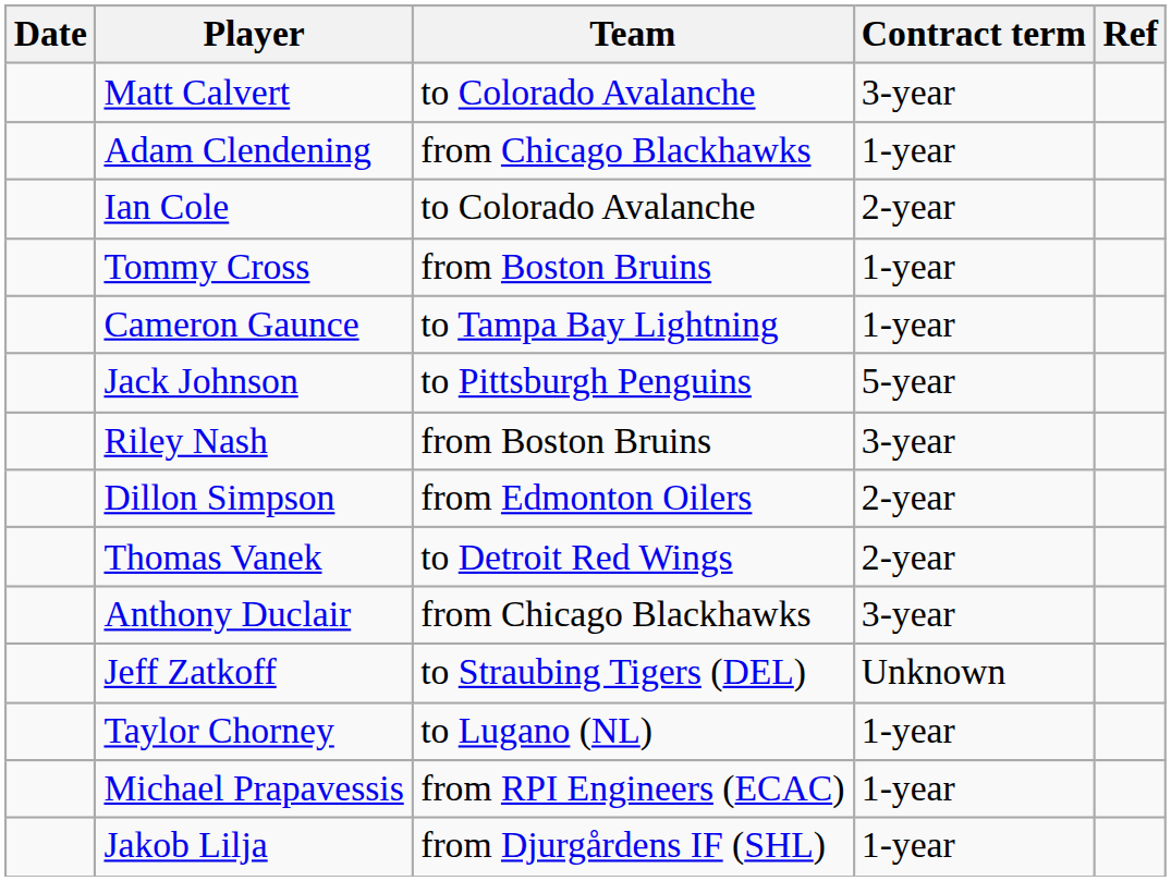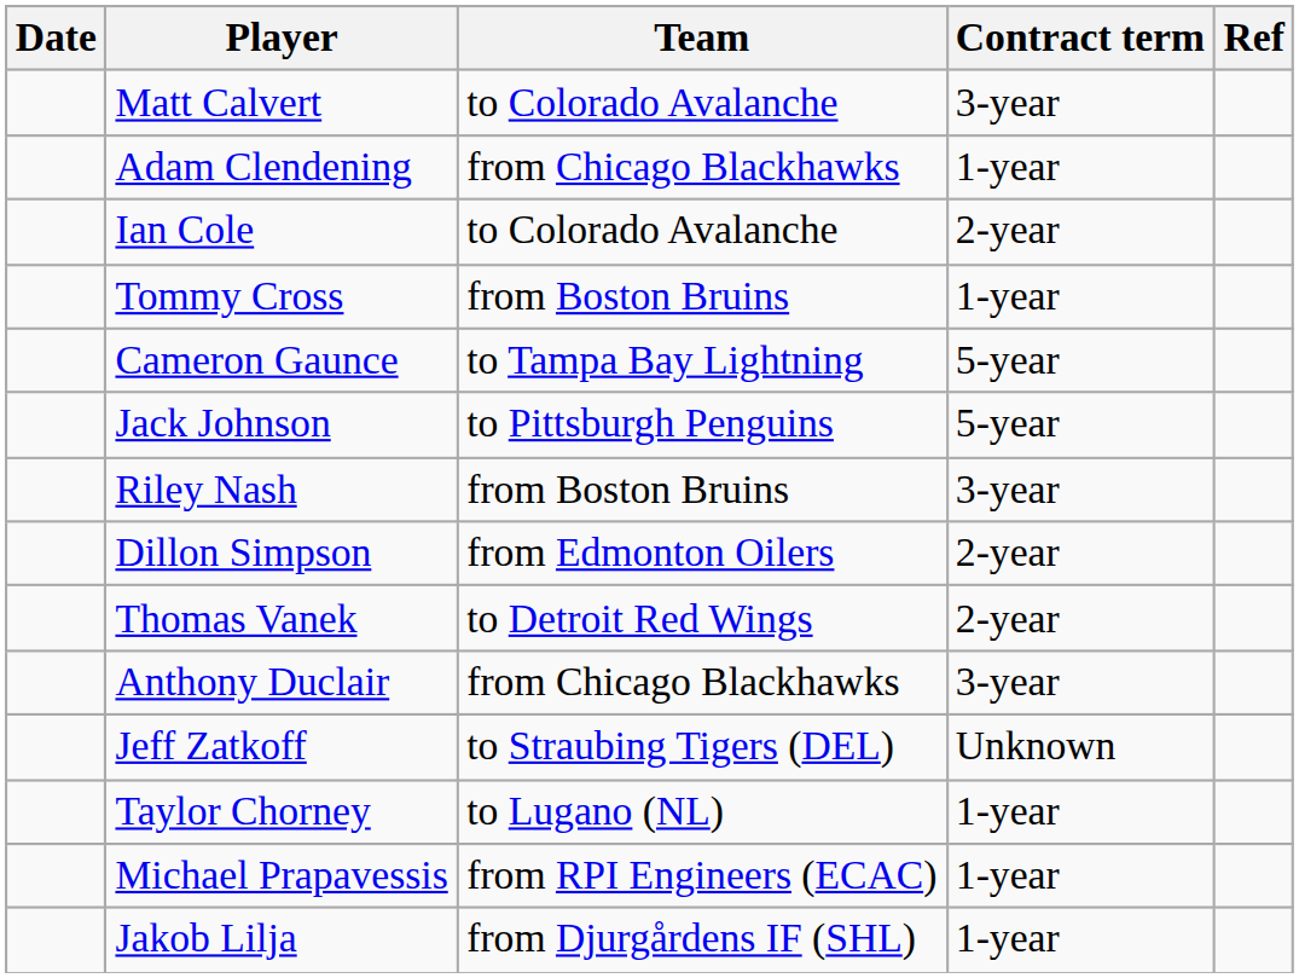 <table class="wikitable">
 <tr>
 <th>Date</th>
 <th>Player</th>
 <th>Team</th>
 <th>Contract term</th>
 <th>Ref</th>
 </tr>
 <tr>
 <td></td>
 <td><a href='#'>Matt Calvert</a></td>
 <td>to <a href='#'>Colorado Avalanche</a></td>
 <td>3-year</td>
 <td></td>
 </tr>
 <tr>
 <td></td>
 <td><a href='#'>Adam Clendening</a></td>
 <td>from <a href='#'>Chicago Blackhawks</a></td>
 <td>1-year</td>
 <td></td>
 </tr>
 <tr>
 <td></td>
 <td><a href='#'>Ian Cole</a></td>
 <td>to Colorado Avalanche</td>
 <td>2-year</td>
 <td></td>
 </tr>
 <tr>
 <td></td>
 <td><a href='#'>Tommy Cross</a></td>
 <td>from <a href='#'>Boston Bruins</a></td>
 <td>1-year</td>
 <td></td>
 </tr>
 <tr>
 <td></td>
 <td><a href='#'>Cameron Gaunce</a></td>
 <td>to <a href='#'>Tampa Bay Lightning</a></td>
-<td>1-year</td>
+<td>5-year</td>
 <td></td>
 </tr>
 <tr>
 <td></td>
 <td><a href='#'>Jack Johnson</a></td>
 <td>to <a href='#'>Pittsburgh Penguins</a></td>
 <td>5-year</td>
 <td></td>
 </tr>
 <tr>
 <td></td>
 <td><a href='#'>Riley Nash</a></td>
 <td>from Boston Bruins</td>
 <td>3-year</td>
 <td></td>
 </tr>
 <tr>
 <td></td>
 <td><a href='#'>Dillon Simpson</a></td>
 <td>from <a href='#'>Edmonton Oilers</a></td>
 <td>2-year</td>
 <td></td>
 </tr>
 <tr>
 <td></td>
 <td><a href='#'>Thomas Vanek</a></td>
 <td>to <a href='#'>Detroit Red Wings</a></td>
 <td>2-year</td>
 <td></td>
 </tr>
 <tr>
 <td></td>
 <td><a href='#'>Anthony Duclair</a></td>
 <td>from Chicago Blackhawks</td>
 <td>3-year</td>
 <td></td>
 </tr>
 <tr>
 <td></td>
 <td><a href='#'>Jeff Zatkoff</a></td>
 <td>to <a href='#'>Straubing Tigers</a> (<a href='#'>DEL</a>)</td>
 <td>Unknown</td>
 <td></td>
 </tr>
 <tr>
 <td></td>
 <td><a href='#'>Taylor Chorney</a></td>
 <td>to <a href='#'>Lugano</a> (<a href='#'>NL</a>)</td>
 <td>1-year</td>
 <td></td>
 </tr>
 <tr>
 <td></td>
 <td><a href='#'>Michael Prapavessis</a></td>
 <td>from <a href='#'>RPI Engineers</a> (<a href='#'>ECAC</a>)</td>
 <td>1-year</td>
 <td></td>
 </tr>
 <tr>
 <td></td>
 <td><a href='#'>Jakob Lilja</a></td>
 <td>from <a href='#'>Djurgårdens IF</a> (<a href='#'>SHL</a>)</td>
 <td>1-year</td>
 <td></td>
 </tr>
 </table>
